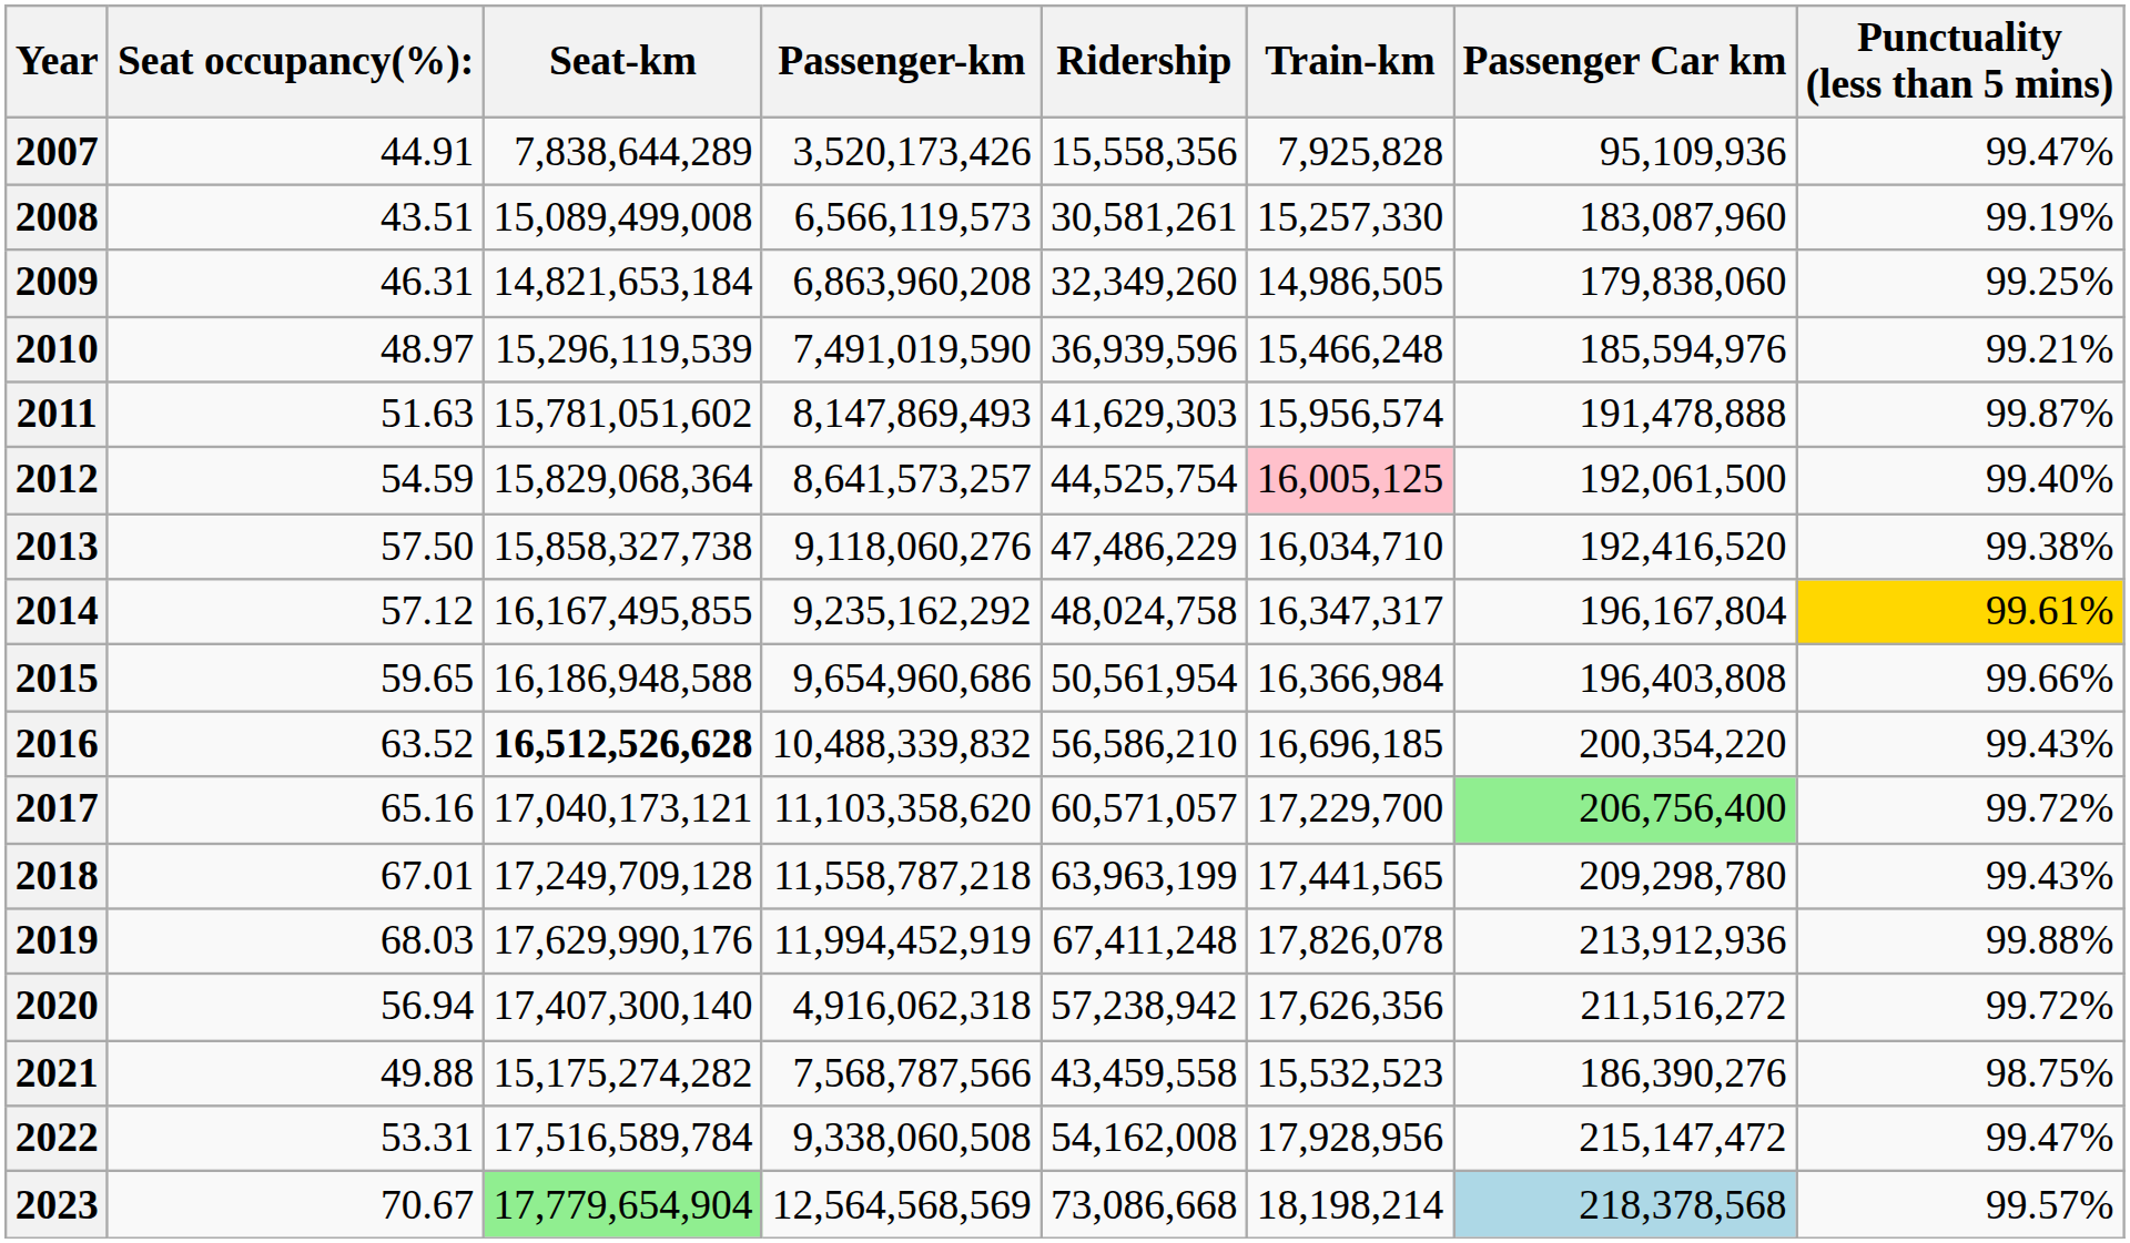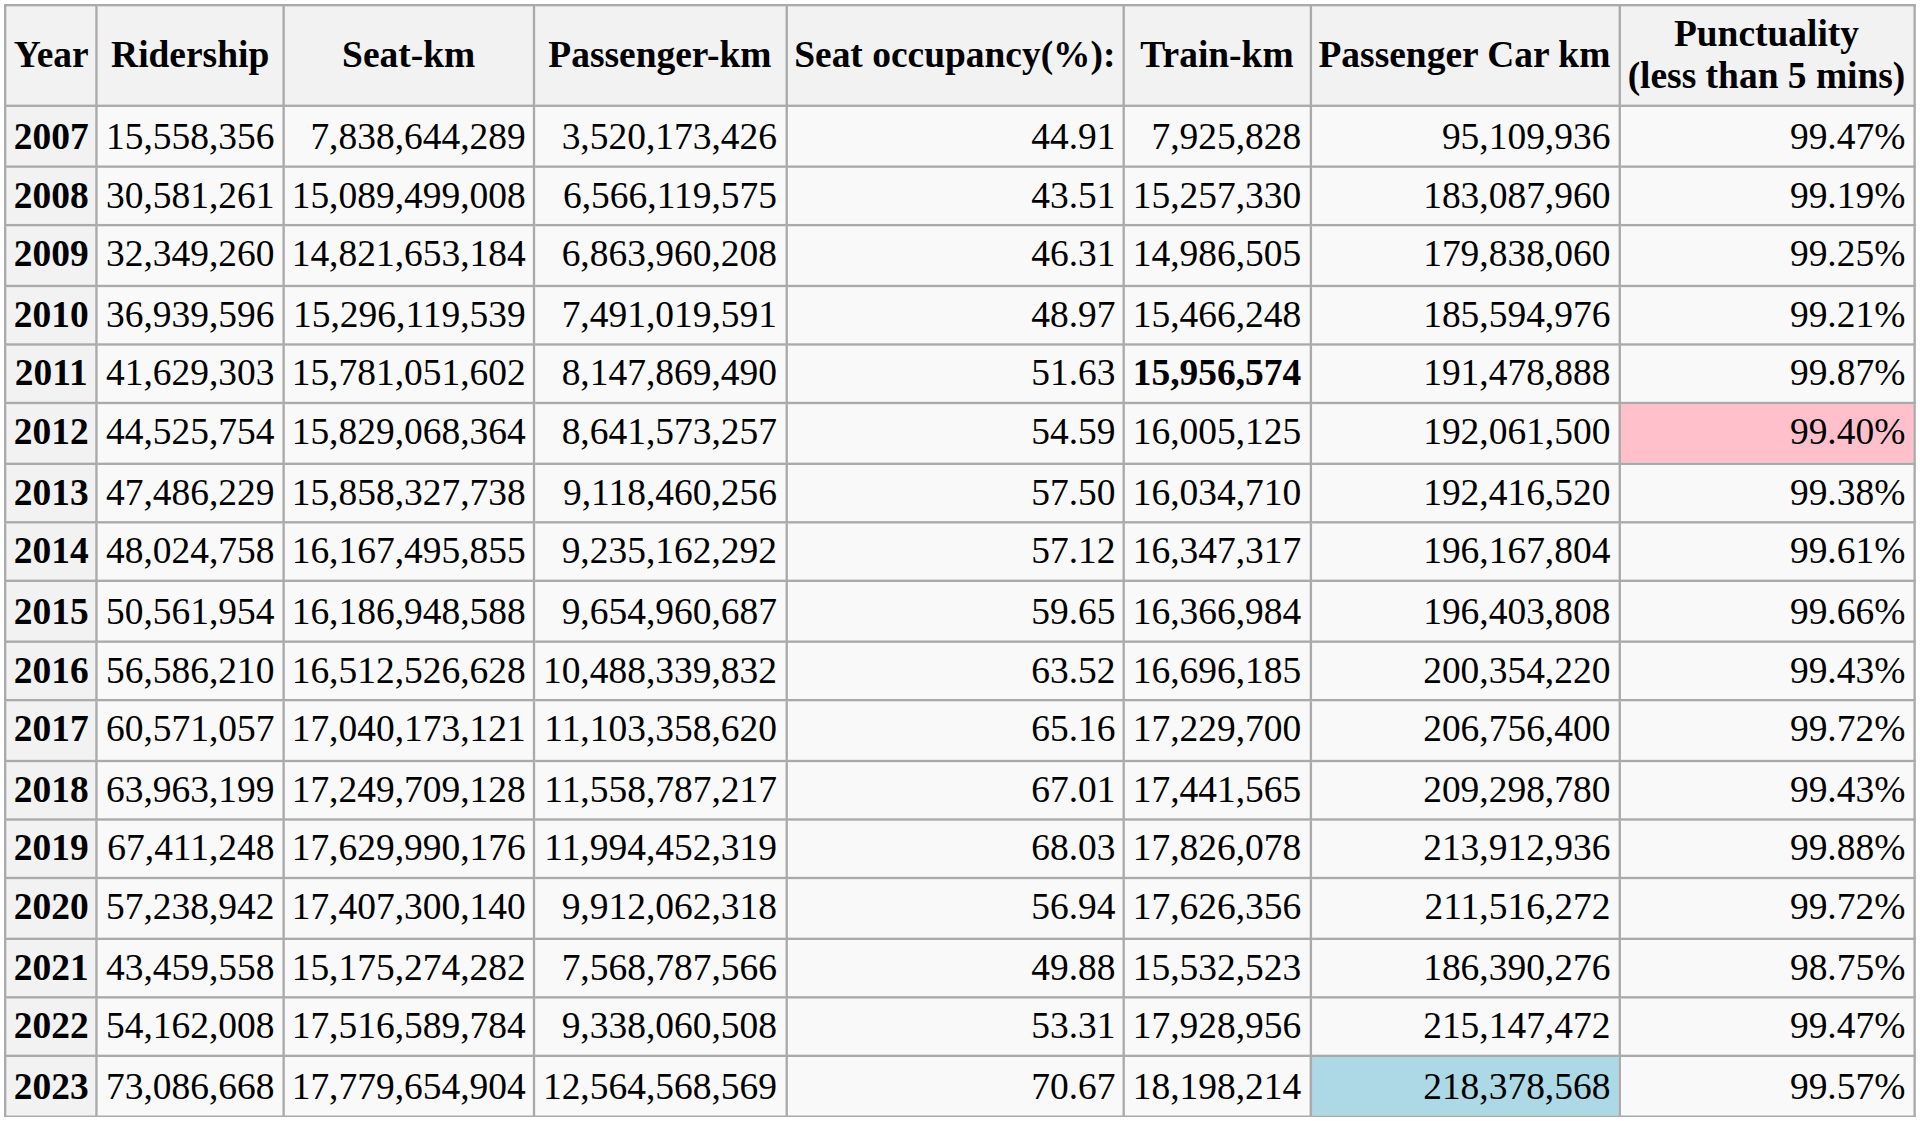 <table class="wikitable">
 <tr>
 <th>Year</th>
-<th>Seat occupancy(%):</th>
+<th>Ridership</th>
 <th>Seat-km</th>
 <th>Passenger-km</th>
-<th>Ridership</th>
+<th>Seat occupancy(%):</th>
 <th>Train-km</th>
 <th>Passenger Car km</th>
 <th>Punctuality<br>(less than 5 mins)</th>
 </tr>
 <tr align="right">
 <th>2007</th>
-<td>44.91</td>
+<td>15,558,356</td>
 <td>7,838,644,289</td>
 <td>3,520,173,426</td>
-<td>15,558,356</td>
+<td>44.91</td>
 <td>7,925,828</td>
 <td>95,109,936</td>
 <td>99.47%</td>
 </tr>
 <tr align="right">
 <th>2008</th>
+<td>30,581,261</td>
+<td>15,089,499,008</td>
+<td>6,566,119,575</td>
 <td>43.51</td>
-<td>15,089,499,008</td>
-<td>6,566,119,573</td>
-<td>30,581,261</td>
 <td>15,257,330</td>
 <td>183,087,960</td>
 <td>99.19%</td>
 </tr>
 <tr align="right">
 <th>2009</th>
-<td>46.31</td>
+<td>32,349,260</td>
 <td>14,821,653,184</td>
 <td>6,863,960,208</td>
-<td>32,349,260</td>
+<td>46.31</td>
 <td>14,986,505</td>
 <td>179,838,060</td>
 <td>99.25%</td>
 </tr>
 <tr align="right">
 <th>2010</th>
+<td>36,939,596</td>
+<td>15,296,119,539</td>
+<td>7,491,019,591</td>
 <td>48.97</td>
-<td>15,296,119,539</td>
-<td>7,491,019,590</td>
-<td>36,939,596</td>
 <td>15,466,248</td>
 <td>185,594,976</td>
 <td>99.21%</td>
 </tr>
 <tr align="right">
 <th>2011</th>
+<td>41,629,303</td>
+<td>15,781,051,602</td>
+<td>8,147,869,490</td>
 <td>51.63</td>
-<td>15,781,051,602</td>
-<td>8,147,869,493</td>
-<td>41,629,303</td>
-<td>15,956,574</td>
+<td><strong>15,956,574</strong></td>
 <td>191,478,888</td>
 <td>99.87%</td>
 </tr>
 <tr align="right">
 <th>2012</th>
-<td>54.59</td>
+<td>44,525,754</td>
 <td>15,829,068,364</td>
 <td>8,641,573,257</td>
-<td>44,525,754</td>
-<td style="background: pink;">16,005,125</td>
+<td>54.59</td>
+<td>16,005,125</td>
 <td>192,061,500</td>
-<td>99.40%</td>
+<td style="background: pink;">99.40%</td>
 </tr>
 <tr align="right">
 <th>2013</th>
+<td>47,486,229</td>
+<td>15,858,327,738</td>
+<td>9,118,460,256</td>
 <td>57.50</td>
-<td>15,858,327,738</td>
-<td>9,118,060,276</td>
-<td>47,486,229</td>
 <td>16,034,710</td>
 <td>192,416,520</td>
 <td>99.38%</td>
 </tr>
 <tr align="right">
 <th>2014</th>
-<td>57.12</td>
+<td>48,024,758</td>
 <td>16,167,495,855</td>
 <td>9,235,162,292</td>
-<td>48,024,758</td>
+<td>57.12</td>
 <td>16,347,317</td>
 <td>196,167,804</td>
-<td style="background: gold;">99.61%</td>
+<td>99.61%</td>
 </tr>
 <tr align="right">
 <th>2015</th>
+<td>50,561,954</td>
+<td>16,186,948,588</td>
+<td>9,654,960,687</td>
 <td>59.65</td>
-<td>16,186,948,588</td>
-<td>9,654,960,686</td>
-<td>50,561,954</td>
 <td>16,366,984</td>
 <td>196,403,808</td>
 <td>99.66%</td>
 </tr>
 <tr align="right">
 <th>2016</th>
+<td>56,586,210</td>
+<td>16,512,526,628</td>
+<td>10,488,339,832</td>
 <td>63.52</td>
-<td><strong>16,512,526,628</strong></td>
-<td>10,488,339,832</td>
-<td>56,586,210</td>
 <td>16,696,185</td>
 <td>200,354,220</td>
 <td>99.43%</td>
 </tr>
 <tr align="right">
 <th>2017</th>
-<td>65.16</td>
+<td>60,571,057</td>
 <td>17,040,173,121</td>
 <td>11,103,358,620</td>
-<td>60,571,057</td>
+<td>65.16</td>
 <td>17,229,700</td>
-<td style="background: lightgreen;">206,756,400</td>
+<td>206,756,400</td>
 <td>99.72%</td>
 </tr>
 <tr align="right">
 <th>2018</th>
+<td>63,963,199</td>
+<td>17,249,709,128</td>
+<td>11,558,787,217</td>
 <td>67.01</td>
-<td>17,249,709,128</td>
-<td>11,558,787,218</td>
-<td>63,963,199</td>
 <td>17,441,565</td>
 <td>209,298,780</td>
 <td>99.43%</td>
 </tr>
 <tr align="right">
 <th>2019</th>
+<td>67,411,248</td>
+<td>17,629,990,176</td>
+<td>11,994,452,319</td>
 <td>68.03</td>
-<td>17,629,990,176</td>
-<td>11,994,452,919</td>
-<td>67,411,248</td>
 <td>17,826,078</td>
 <td>213,912,936</td>
 <td>99.88%</td>
 </tr>
 <tr align="right">
 <th>2020</th>
+<td>57,238,942</td>
+<td>17,407,300,140</td>
+<td>9,912,062,318</td>
 <td>56.94</td>
-<td>17,407,300,140</td>
-<td>4,916,062,318</td>
-<td>57,238,942</td>
 <td>17,626,356</td>
 <td>211,516,272</td>
 <td>99.72%</td>
 </tr>
 <tr align="right">
 <th>2021</th>
-<td>49.88</td>
+<td>43,459,558</td>
 <td>15,175,274,282</td>
 <td>7,568,787,566</td>
-<td>43,459,558</td>
+<td>49.88</td>
 <td>15,532,523</td>
 <td>186,390,276</td>
 <td>98.75%</td>
 </tr>
 <tr align="right">
 <th>2022</th>
-<td>53.31</td>
+<td>54,162,008</td>
 <td>17,516,589,784</td>
 <td>9,338,060,508</td>
-<td>54,162,008</td>
+<td>53.31</td>
 <td>17,928,956</td>
 <td>215,147,472</td>
 <td>99.47%</td>
 </tr>
 <tr align="right">
 <th>2023</th>
+<td>73,086,668</td>
+<td>17,779,654,904</td>
+<td>12,564,568,569</td>
 <td>70.67</td>
-<td style="background: lightgreen;">17,779,654,904</td>
-<td>12,564,568,569</td>
-<td>73,086,668</td>
 <td>18,198,214</td>
 <td style="background: lightblue;">218,378,568</td>
 <td>99.57%</td>
 </tr>
 </table>
